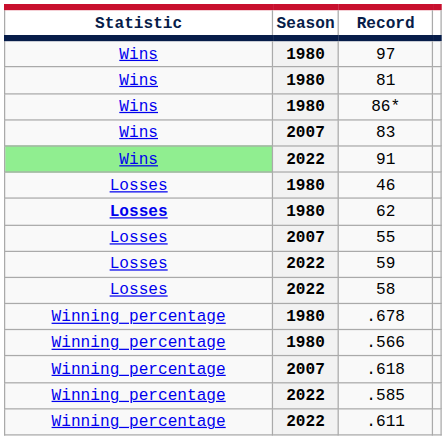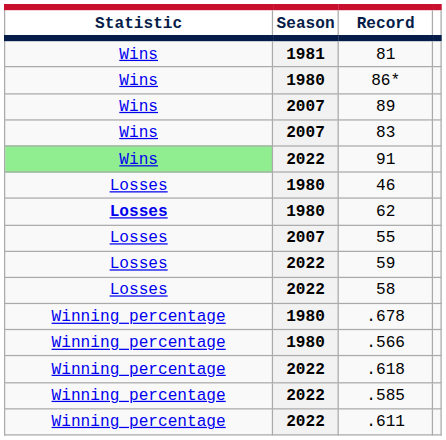 <table class="wikitable sortable plainrowheaders" style="text-align:center">
 <tr>
 <th width="210px" scope="col" style="background-color:#ffffff; border-top:#c8102e 5px solid; border-bottom:#071d49 5px solid; color:#071d49">Statistic</th>
 <th scope="col" style="background-color:#ffffff; border-top:#c8102e 5px solid; border-bottom:#071d49 5px solid; color:#071d49">Season</th>
 <th width="70px" class="unsortable" scope="col" style="background-color:#ffffff; border-top:#c8102e 5px solid; border-bottom:#071d49 5px solid; color:#071d49">Record</th>
 <th class="unsortable" scope="col" style="background-color:#ffffff; border-top:#c8102e 5px solid; border-bottom:#071d49 5px solid; color:#071d49"></th>
 </tr>
 <tr>
 <td><a href='#'>Wins</a></td>
-<th scope="row" style="text-align:center">1980</th>
-<td>97</td>
-<td></td>
-</tr>
-<tr>
-<td><a href='#'>Wins</a></td>
-<th scope="row" style="text-align:center">1980</th>
+<th scope="row" style="text-align:center">1981</th>
 <td>81</td>
 <td></td>
 </tr>
 <tr>
 <td><a href='#'>Wins</a></td>
 <th scope="row" style="text-align:center">1980</th>
 <td>86*</td>
+<td></td>
+</tr>
+<tr>
+<td><a href='#'>Wins</a></td>
+<th scope="row" style="text-align:center">2007</th>
+<td>89</td>
 <td></td>
 </tr>
 <tr>
 <td><a href='#'>Wins</a></td>
 <th scope="row" style="text-align:center">2007</th>
 <td>83</td>
 <td></td>
 </tr>
 <tr>
 <td style="background: lightgreen;"><a href='#'>Wins</a></td>
 <th scope="row" style="text-align:center">2022</th>
 <td>91</td>
 <td></td>
 </tr>
 <tr>
 <td><a href='#'>Losses</a></td>
 <th scope="row" style="text-align:center">1980</th>
 <td>46</td>
 <td></td>
 </tr>
 <tr>
 <td><strong><a href='#'>Losses</a></strong></td>
 <th scope="row" style="text-align:center">1980</th>
 <td>62</td>
 <td></td>
 </tr>
 <tr>
 <td><a href='#'>Losses</a></td>
 <th scope="row" style="text-align:center">2007</th>
 <td>55</td>
 <td></td>
 </tr>
 <tr>
 <td><a href='#'>Losses</a></td>
 <th scope="row" style="text-align:center">2022</th>
 <td>59</td>
 <td></td>
 </tr>
 <tr>
 <td><a href='#'>Losses</a></td>
 <th scope="row" style="text-align:center">2022</th>
 <td>58</td>
 <td></td>
 </tr>
 <tr>
 <td><a href='#'>Winning percentage</a></td>
 <th scope="row" style="text-align:center">1980</th>
 <td>.678</td>
 <td></td>
 </tr>
 <tr>
 <td><a href='#'>Winning percentage</a></td>
 <th scope="row" style="text-align:center">1980</th>
 <td>.566</td>
 <td></td>
 </tr>
 <tr>
 <td><a href='#'>Winning percentage</a></td>
-<th scope="row" style="text-align:center">2007</th>
+<th scope="row" style="text-align:center">2022</th>
 <td>.618</td>
 <td></td>
 </tr>
 <tr>
 <td><a href='#'>Winning percentage</a></td>
 <th scope="row" style="text-align:center">2022</th>
 <td>.585</td>
 <td></td>
 </tr>
 <tr>
 <td><a href='#'>Winning percentage</a></td>
 <th scope="row" style="text-align:center">2022</th>
 <td>.611</td>
 <td></td>
 </tr>
 </table>
